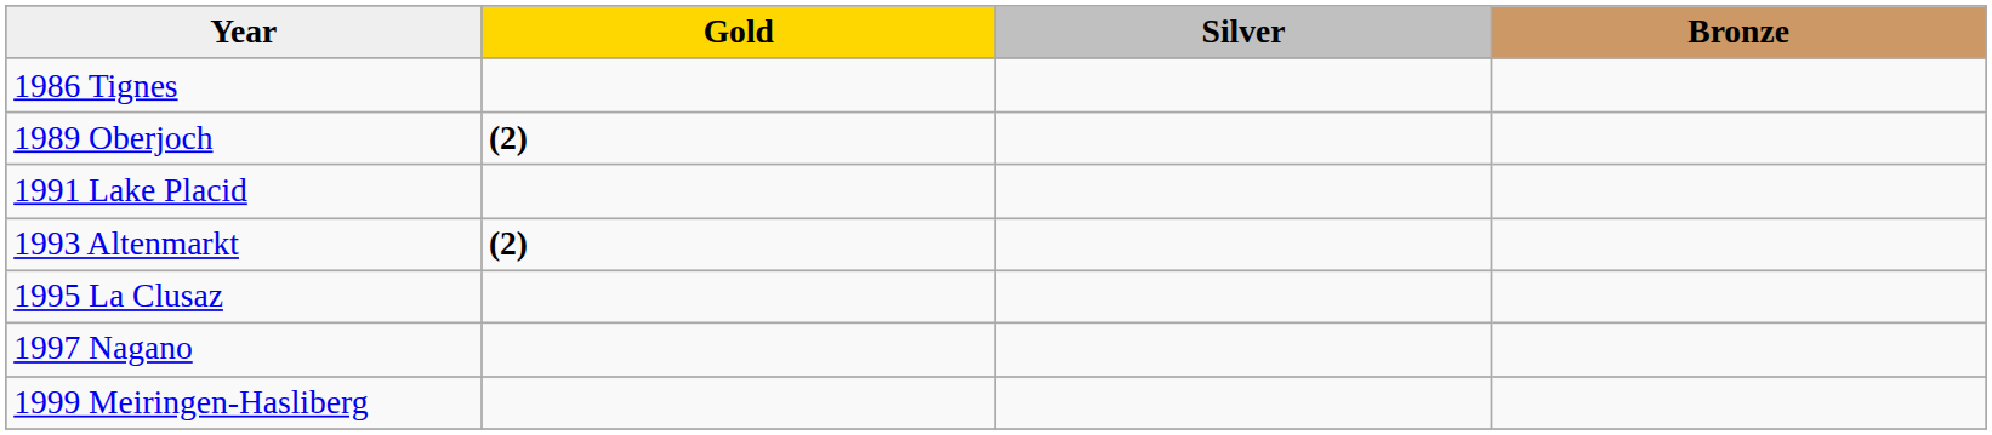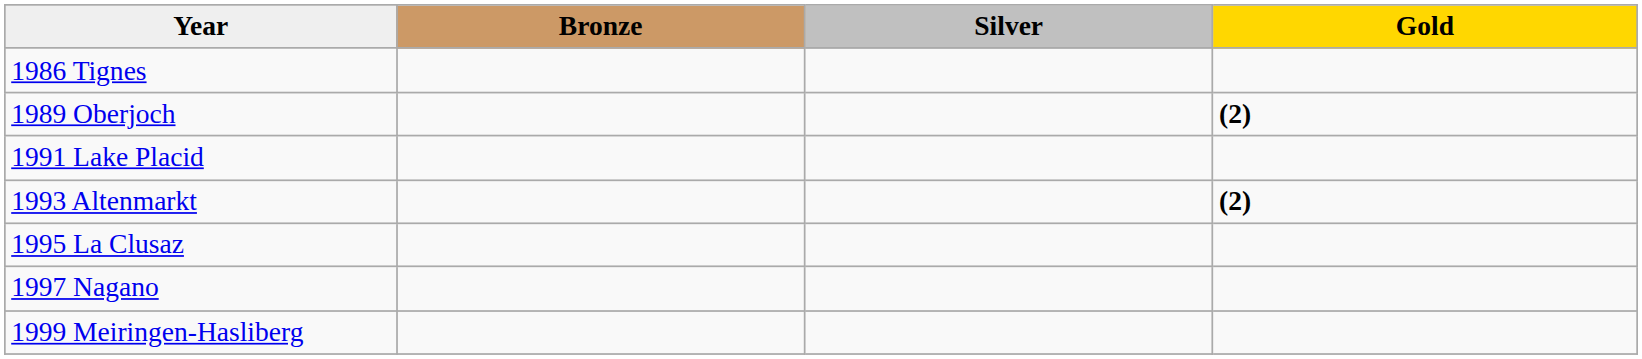 <table class="wikitable sortable" style="width:950px;">
 <tr>
 <th style="width:24%; background:#efefef;">Year</th>
+<th style="width:25%; background:#CC9966">Bronze</th>
+<th style="width:25%; background:silver">Silver</th>
 <th style="width:26%; background:gold">Gold</th>
-<th style="width:25%; background:silver">Silver</th>
-<th style="width:25%; background:#CC9966">Bronze</th>
 </tr>
 <tr>
 <td><a href='#'>1986 Tignes</a></td>
 <td></td>
 <td></td>
 <td></td>
 </tr>
 <tr>
 <td><a href='#'>1989 Oberjoch</a></td>
-<td> <strong>(2)</strong></td>
 <td></td>
 <td></td>
+<td> <strong>(2)</strong></td>
 </tr>
 <tr>
 <td><a href='#'>1991 Lake Placid</a></td>
 <td></td>
 <td></td>
 <td></td>
 </tr>
 <tr>
 <td><a href='#'>1993 Altenmarkt</a></td>
-<td> <strong>(2)</strong></td>
 <td></td>
 <td></td>
+<td> <strong>(2)</strong></td>
 </tr>
 <tr>
 <td><a href='#'>1995 La Clusaz</a></td>
 <td></td>
 <td></td>
 <td></td>
 </tr>
 <tr>
 <td><a href='#'>1997 Nagano</a></td>
 <td></td>
 <td></td>
 <td></td>
 </tr>
 <tr>
 <td><a href='#'>1999 Meiringen-Hasliberg</a></td>
 <td></td>
 <td></td>
 <td></td>
 </tr>
 </table>
